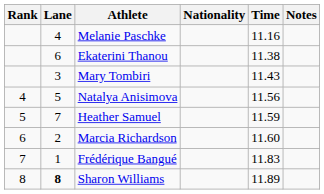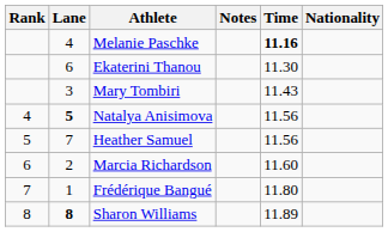 <table class="wikitable sortable" style="text-align:center">
 <tr>
 <th>Rank</th>
 <th>Lane</th>
 <th>Athlete</th>
+<th>Notes</th>
+<th>Time</th>
 <th>Nationality</th>
-<th>Time</th>
-<th>Notes</th>
 </tr>
 <tr>
 <td></td>
 <td>4</td>
 <td align=left><a href='#'>Melanie Paschke</a></td>
+<td></td>
+<td><strong>11.16</strong></td>
 <td align=left></td>
-<td>11.16</td>
-<td></td>
 </tr>
 <tr>
 <td></td>
 <td>6</td>
 <td align=left><a href='#'>Ekaterini Thanou</a></td>
+<td></td>
+<td>11.30</td>
 <td align=left></td>
-<td>11.38</td>
-<td></td>
 </tr>
 <tr>
 <td></td>
 <td>3</td>
 <td align=left><a href='#'>Mary Tombiri</a></td>
+<td></td>
+<td>11.43</td>
 <td align=left></td>
-<td>11.43</td>
-<td></td>
 </tr>
 <tr>
 <td>4</td>
-<td>5</td>
+<td><strong>5</strong></td>
 <td align=left><a href='#'>Natalya Anisimova</a></td>
+<td></td>
+<td>11.56</td>
 <td align=left></td>
-<td>11.56</td>
-<td></td>
 </tr>
 <tr>
 <td>5</td>
 <td>7</td>
 <td align=left><a href='#'>Heather Samuel</a></td>
+<td></td>
+<td>11.56</td>
 <td align=left></td>
-<td>11.59</td>
-<td></td>
 </tr>
 <tr>
 <td>6</td>
 <td>2</td>
 <td align=left><a href='#'>Marcia Richardson</a></td>
+<td></td>
+<td>11.60</td>
 <td align=left></td>
-<td>11.60</td>
-<td></td>
 </tr>
 <tr>
 <td>7</td>
 <td>1</td>
 <td align=left><a href='#'>Frédérique Bangué</a></td>
+<td></td>
+<td>11.80</td>
 <td align=left></td>
-<td>11.83</td>
-<td></td>
 </tr>
 <tr>
 <td>8</td>
 <td><strong>8</strong></td>
 <td align=left><a href='#'>Sharon Williams</a></td>
+<td></td>
+<td>11.89</td>
 <td align=left></td>
-<td>11.89</td>
-<td></td>
 </tr>
 </table>
